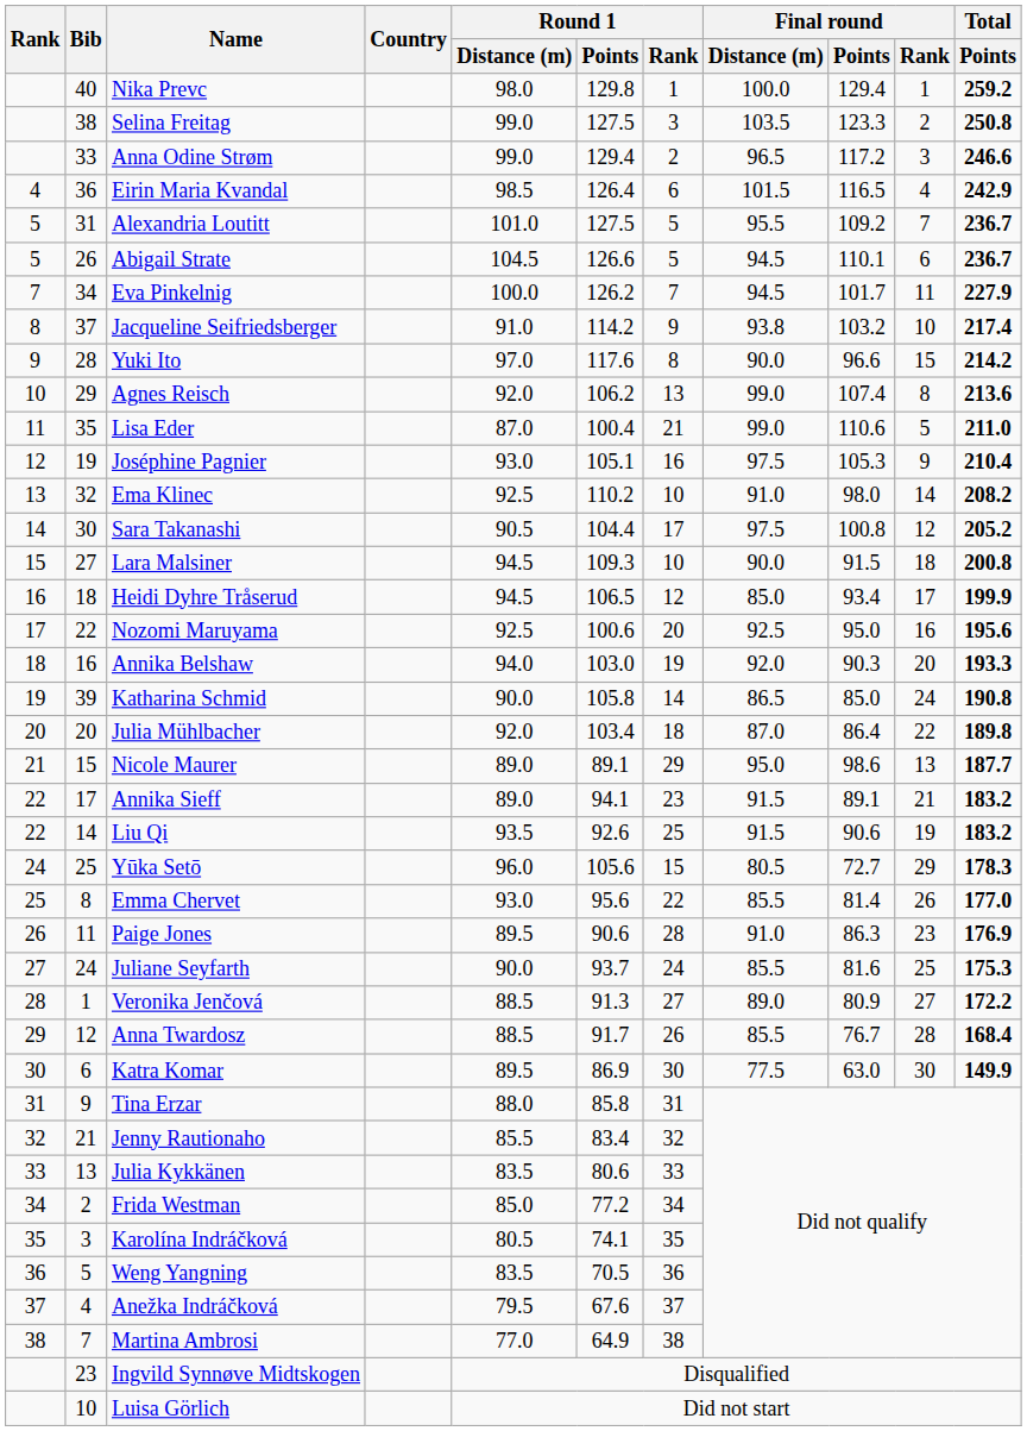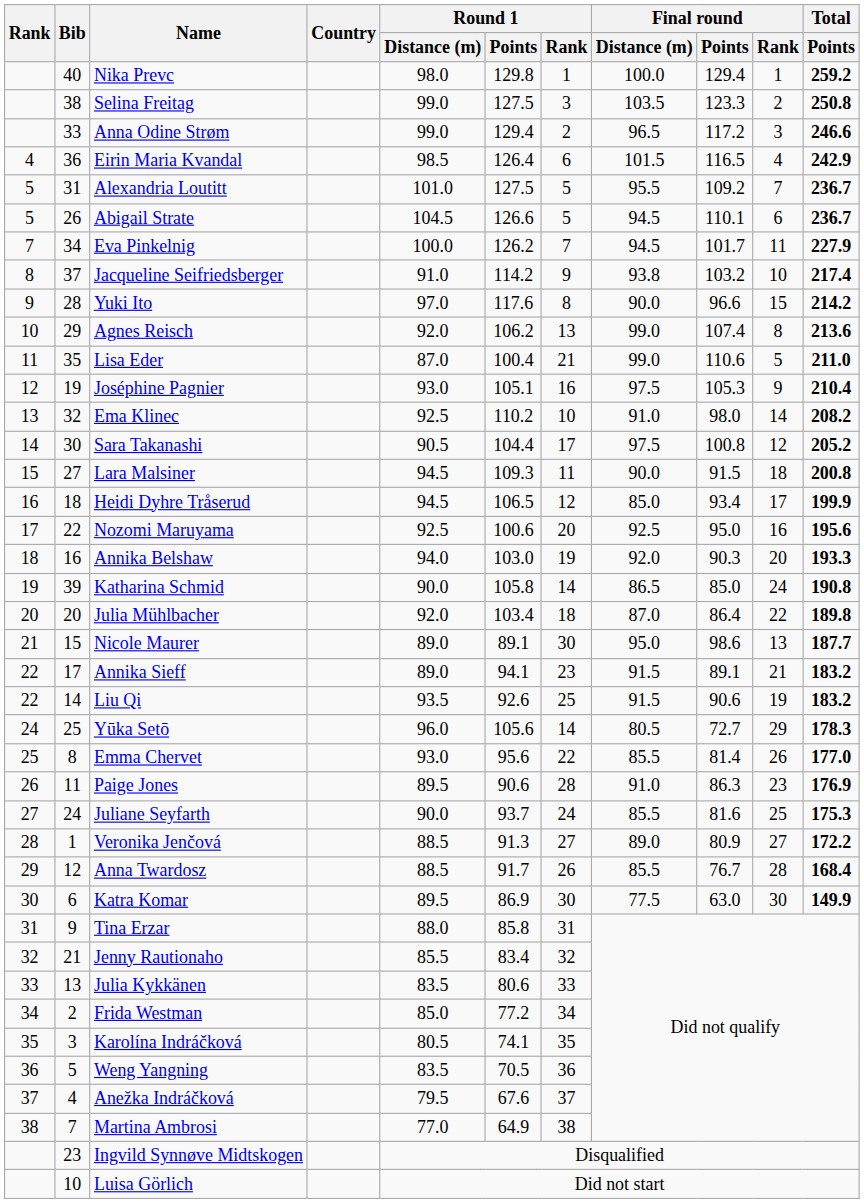 <table class="wikitable sortable" style="text-align:center">
 <tr>
 <th rowspan=2>Rank</th>
 <th rowspan=2>Bib</th>
 <th rowspan=2>Name</th>
 <th rowspan=2>Country</th>
 <th colspan=3>Round 1</th>
 <th colspan=3>Final round</th>
 <th>Total</th>
 </tr>
 <tr>
 <th>Distance (m)</th>
 <th>Points</th>
 <th>Rank</th>
 <th>Distance (m)</th>
 <th>Points</th>
 <th>Rank</th>
 <th>Points</th>
 </tr>
 <tr>
 <td></td>
 <td>40</td>
 <td align=left><a href='#'>Nika Prevc</a></td>
 <td align=left></td>
 <td>98.0</td>
 <td>129.8</td>
 <td>1</td>
 <td>100.0</td>
 <td>129.4</td>
 <td>1</td>
 <td><strong>259.2</strong></td>
 </tr>
 <tr>
 <td></td>
 <td>38</td>
 <td align=left><a href='#'>Selina Freitag</a></td>
 <td align=left></td>
 <td>99.0</td>
 <td>127.5</td>
 <td>3</td>
 <td>103.5</td>
 <td>123.3</td>
 <td>2</td>
 <td><strong>250.8</strong></td>
 </tr>
 <tr>
 <td></td>
 <td>33</td>
 <td align=left><a href='#'>Anna Odine Strøm</a></td>
 <td align=left></td>
 <td>99.0</td>
 <td>129.4</td>
 <td>2</td>
 <td>96.5</td>
 <td>117.2</td>
 <td>3</td>
 <td><strong>246.6</strong></td>
 </tr>
 <tr>
 <td>4</td>
 <td>36</td>
 <td align=left><a href='#'>Eirin Maria Kvandal</a></td>
 <td align=left></td>
 <td>98.5</td>
 <td>126.4</td>
 <td>6</td>
 <td>101.5</td>
 <td>116.5</td>
 <td>4</td>
 <td><strong>242.9</strong></td>
 </tr>
 <tr>
 <td>5</td>
 <td>31</td>
 <td align=left><a href='#'>Alexandria Loutitt</a></td>
 <td align=left></td>
 <td>101.0</td>
 <td>127.5</td>
 <td>5</td>
 <td>95.5</td>
 <td>109.2</td>
 <td>7</td>
 <td><strong>236.7</strong></td>
 </tr>
 <tr>
 <td>5</td>
 <td>26</td>
 <td align=left><a href='#'>Abigail Strate</a></td>
 <td align=left></td>
 <td>104.5</td>
 <td>126.6</td>
 <td>5</td>
 <td>94.5</td>
 <td>110.1</td>
 <td>6</td>
 <td><strong>236.7</strong></td>
 </tr>
 <tr>
 <td>7</td>
 <td>34</td>
 <td align=left><a href='#'>Eva Pinkelnig</a></td>
 <td align=left></td>
 <td>100.0</td>
 <td>126.2</td>
 <td>7</td>
 <td>94.5</td>
 <td>101.7</td>
 <td>11</td>
 <td><strong>227.9</strong></td>
 </tr>
 <tr>
 <td>8</td>
 <td>37</td>
 <td align=left><a href='#'>Jacqueline Seifriedsberger</a></td>
 <td align=left></td>
 <td>91.0</td>
 <td>114.2</td>
 <td>9</td>
 <td>93.8</td>
 <td>103.2</td>
 <td>10</td>
 <td><strong>217.4</strong></td>
 </tr>
 <tr>
 <td>9</td>
 <td>28</td>
 <td align=left><a href='#'>Yuki Ito</a></td>
 <td align=left></td>
 <td>97.0</td>
 <td>117.6</td>
 <td>8</td>
 <td>90.0</td>
 <td>96.6</td>
 <td>15</td>
 <td><strong>214.2</strong></td>
 </tr>
 <tr>
 <td>10</td>
 <td>29</td>
 <td align=left><a href='#'>Agnes Reisch</a></td>
 <td align=left></td>
 <td>92.0</td>
 <td>106.2</td>
 <td>13</td>
 <td>99.0</td>
 <td>107.4</td>
 <td>8</td>
 <td><strong>213.6</strong></td>
 </tr>
 <tr>
 <td>11</td>
 <td>35</td>
 <td align=left><a href='#'>Lisa Eder</a></td>
 <td align=left></td>
 <td>87.0</td>
 <td>100.4</td>
 <td>21</td>
 <td>99.0</td>
 <td>110.6</td>
 <td>5</td>
 <td><strong>211.0</strong></td>
 </tr>
 <tr>
 <td>12</td>
 <td>19</td>
 <td align=left><a href='#'>Joséphine Pagnier</a></td>
 <td align=left></td>
 <td>93.0</td>
 <td>105.1</td>
 <td>16</td>
 <td>97.5</td>
 <td>105.3</td>
 <td>9</td>
 <td><strong>210.4</strong></td>
 </tr>
 <tr>
 <td>13</td>
 <td>32</td>
 <td align=left><a href='#'>Ema Klinec</a></td>
 <td align=left></td>
 <td>92.5</td>
 <td>110.2</td>
 <td>10</td>
 <td>91.0</td>
 <td>98.0</td>
 <td>14</td>
 <td><strong>208.2</strong></td>
 </tr>
 <tr>
 <td>14</td>
 <td>30</td>
 <td align=left><a href='#'>Sara Takanashi</a></td>
 <td align=left></td>
 <td>90.5</td>
 <td>104.4</td>
 <td>17</td>
 <td>97.5</td>
 <td>100.8</td>
 <td>12</td>
 <td><strong>205.2</strong></td>
 </tr>
 <tr>
 <td>15</td>
 <td>27</td>
 <td align=left><a href='#'>Lara Malsiner</a></td>
 <td align=left></td>
 <td>94.5</td>
 <td>109.3</td>
-<td>10</td>
+<td>11</td>
 <td>90.0</td>
 <td>91.5</td>
 <td>18</td>
 <td><strong>200.8</strong></td>
 </tr>
 <tr>
 <td>16</td>
 <td>18</td>
 <td align=left><a href='#'>Heidi Dyhre Tråserud</a></td>
 <td align=left></td>
 <td>94.5</td>
 <td>106.5</td>
 <td>12</td>
 <td>85.0</td>
 <td>93.4</td>
 <td>17</td>
 <td><strong>199.9</strong></td>
 </tr>
 <tr>
 <td>17</td>
 <td>22</td>
 <td align=left><a href='#'>Nozomi Maruyama</a></td>
 <td align=left></td>
 <td>92.5</td>
 <td>100.6</td>
 <td>20</td>
 <td>92.5</td>
 <td>95.0</td>
 <td>16</td>
 <td><strong>195.6</strong></td>
 </tr>
 <tr>
 <td>18</td>
 <td>16</td>
 <td align=left><a href='#'>Annika Belshaw</a></td>
 <td align=left></td>
 <td>94.0</td>
 <td>103.0</td>
 <td>19</td>
 <td>92.0</td>
 <td>90.3</td>
 <td>20</td>
 <td><strong>193.3</strong></td>
 </tr>
 <tr>
 <td>19</td>
 <td>39</td>
 <td align=left><a href='#'>Katharina Schmid</a></td>
 <td align=left></td>
 <td>90.0</td>
 <td>105.8</td>
 <td>14</td>
 <td>86.5</td>
 <td>85.0</td>
 <td>24</td>
 <td><strong>190.8</strong></td>
 </tr>
 <tr>
 <td>20</td>
 <td>20</td>
 <td align=left><a href='#'>Julia Mühlbacher</a></td>
 <td align=left></td>
 <td>92.0</td>
 <td>103.4</td>
 <td>18</td>
 <td>87.0</td>
 <td>86.4</td>
 <td>22</td>
 <td><strong>189.8</strong></td>
 </tr>
 <tr>
 <td>21</td>
 <td>15</td>
 <td align=left><a href='#'>Nicole Maurer</a></td>
 <td align=left></td>
 <td>89.0</td>
 <td>89.1</td>
-<td>29</td>
+<td>30</td>
 <td>95.0</td>
 <td>98.6</td>
 <td>13</td>
 <td><strong>187.7</strong></td>
 </tr>
 <tr>
 <td>22</td>
 <td>17</td>
 <td align=left><a href='#'>Annika Sieff</a></td>
 <td align=left></td>
 <td>89.0</td>
 <td>94.1</td>
 <td>23</td>
 <td>91.5</td>
 <td>89.1</td>
 <td>21</td>
 <td><strong>183.2</strong></td>
 </tr>
 <tr>
 <td>22</td>
 <td>14</td>
 <td align=left><a href='#'>Liu Qi</a></td>
 <td align=left></td>
 <td>93.5</td>
 <td>92.6</td>
 <td>25</td>
 <td>91.5</td>
 <td>90.6</td>
 <td>19</td>
 <td><strong>183.2</strong></td>
 </tr>
 <tr>
 <td>24</td>
 <td>25</td>
 <td align=left><a href='#'>Yūka Setō</a></td>
 <td align=left></td>
 <td>96.0</td>
 <td>105.6</td>
-<td>15</td>
+<td>14</td>
 <td>80.5</td>
 <td>72.7</td>
 <td>29</td>
 <td><strong>178.3</strong></td>
 </tr>
 <tr>
 <td>25</td>
 <td>8</td>
 <td align=left><a href='#'>Emma Chervet</a></td>
 <td align=left></td>
 <td>93.0</td>
 <td>95.6</td>
 <td>22</td>
 <td>85.5</td>
 <td>81.4</td>
 <td>26</td>
 <td><strong>177.0</strong></td>
 </tr>
 <tr>
 <td>26</td>
 <td>11</td>
 <td align=left><a href='#'>Paige Jones</a></td>
 <td align=left></td>
 <td>89.5</td>
 <td>90.6</td>
 <td>28</td>
 <td>91.0</td>
 <td>86.3</td>
 <td>23</td>
 <td><strong>176.9</strong></td>
 </tr>
 <tr>
 <td>27</td>
 <td>24</td>
 <td align=left><a href='#'>Juliane Seyfarth</a></td>
 <td align=left></td>
 <td>90.0</td>
 <td>93.7</td>
 <td>24</td>
 <td>85.5</td>
 <td>81.6</td>
 <td>25</td>
 <td><strong>175.3</strong></td>
 </tr>
 <tr>
 <td>28</td>
 <td>1</td>
 <td align=left><a href='#'>Veronika Jenčová</a></td>
 <td align=left></td>
 <td>88.5</td>
 <td>91.3</td>
 <td>27</td>
 <td>89.0</td>
 <td>80.9</td>
 <td>27</td>
 <td><strong>172.2</strong></td>
 </tr>
 <tr>
 <td>29</td>
 <td>12</td>
 <td align=left><a href='#'>Anna Twardosz</a></td>
 <td align=left></td>
 <td>88.5</td>
 <td>91.7</td>
 <td>26</td>
 <td>85.5</td>
 <td>76.7</td>
 <td>28</td>
 <td><strong>168.4</strong></td>
 </tr>
 <tr>
 <td>30</td>
 <td>6</td>
 <td align=left><a href='#'>Katra Komar</a></td>
 <td align=left></td>
 <td>89.5</td>
 <td>86.9</td>
 <td>30</td>
 <td>77.5</td>
 <td>63.0</td>
 <td>30</td>
 <td><strong>149.9</strong></td>
 </tr>
 <tr>
 <td>31</td>
 <td>9</td>
 <td align=left><a href='#'>Tina Erzar</a></td>
 <td align=left></td>
 <td>88.0</td>
 <td>85.8</td>
 <td>31</td>
 <td colspan=4 rowspan=8>Did not qualify</td>
 </tr>
 <tr>
 <td>32</td>
 <td>21</td>
 <td align=left><a href='#'>Jenny Rautionaho</a></td>
 <td align=left></td>
 <td>85.5</td>
 <td>83.4</td>
 <td>32</td>
 </tr>
 <tr>
 <td>33</td>
 <td>13</td>
 <td align=left><a href='#'>Julia Kykkänen</a></td>
 <td align=left></td>
 <td>83.5</td>
 <td>80.6</td>
 <td>33</td>
 </tr>
 <tr>
 <td>34</td>
 <td>2</td>
 <td align=left><a href='#'>Frida Westman</a></td>
 <td align=left></td>
 <td>85.0</td>
 <td>77.2</td>
 <td>34</td>
 </tr>
 <tr>
 <td>35</td>
 <td>3</td>
 <td align=left><a href='#'>Karolína Indráčková</a></td>
 <td align=left></td>
 <td>80.5</td>
 <td>74.1</td>
 <td>35</td>
 </tr>
 <tr>
 <td>36</td>
 <td>5</td>
 <td align=left><a href='#'>Weng Yangning</a></td>
 <td align=left></td>
 <td>83.5</td>
 <td>70.5</td>
 <td>36</td>
 </tr>
 <tr>
 <td>37</td>
 <td>4</td>
 <td align=left><a href='#'>Anežka Indráčková</a></td>
 <td align=left></td>
 <td>79.5</td>
 <td>67.6</td>
 <td>37</td>
 </tr>
 <tr>
 <td>38</td>
 <td>7</td>
 <td align=left><a href='#'>Martina Ambrosi</a></td>
 <td align=left></td>
 <td>77.0</td>
 <td>64.9</td>
 <td>38</td>
 </tr>
 <tr>
 <td></td>
 <td>23</td>
 <td align=left><a href='#'>Ingvild Synnøve Midtskogen</a></td>
 <td align=left></td>
 <td colspan=7>Disqualified</td>
 </tr>
 <tr>
 <td></td>
 <td>10</td>
 <td align=left><a href='#'>Luisa Görlich</a></td>
 <td align=left></td>
 <td colspan=7>Did not start</td>
 </tr>
 </table>
